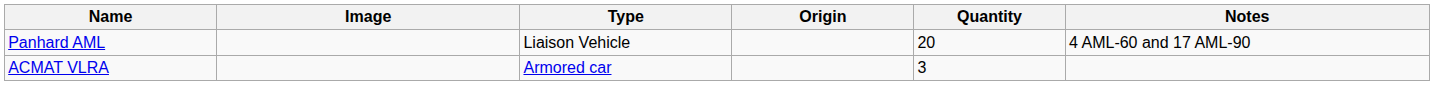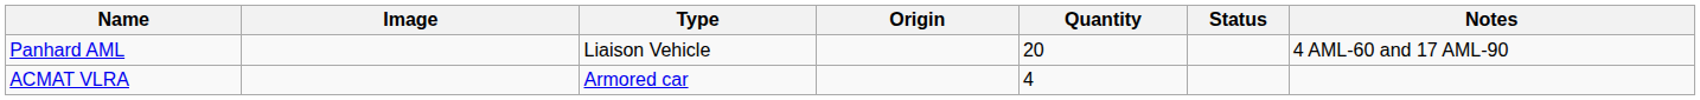 <table class="wikitable" style="width:90%;">
 <tr>
 <th width=14%>Name</th>
 <th width=20%>Image</th>
 <th width=14%>Type</th>
 <th width=12%>Origin</th>
 <th width=10%>Quantity</th>
+<th width=06%>Status</th>
 <th width=24%>Notes</th>
 </tr>
 <tr>
 <td><a href='#'>Panhard AML</a></td>
 <td></td>
 <td>Liaison Vehicle</td>
 <td></td>
 <td>20</td>
+<td></td>
 <td>4 AML-60 and 17 AML-90</td>
 </tr>
 <tr>
 <td><a href='#'>ACMAT VLRA</a></td>
 <td></td>
 <td><a href='#'>Armored car</a></td>
 <td></td>
-<td>3</td>
+<td>4</td>
+<td></td>
 <td></td>
 </tr>
 </table>
